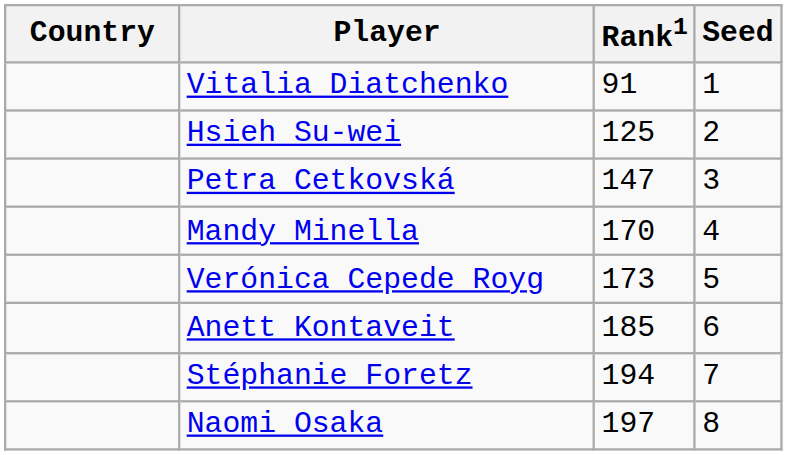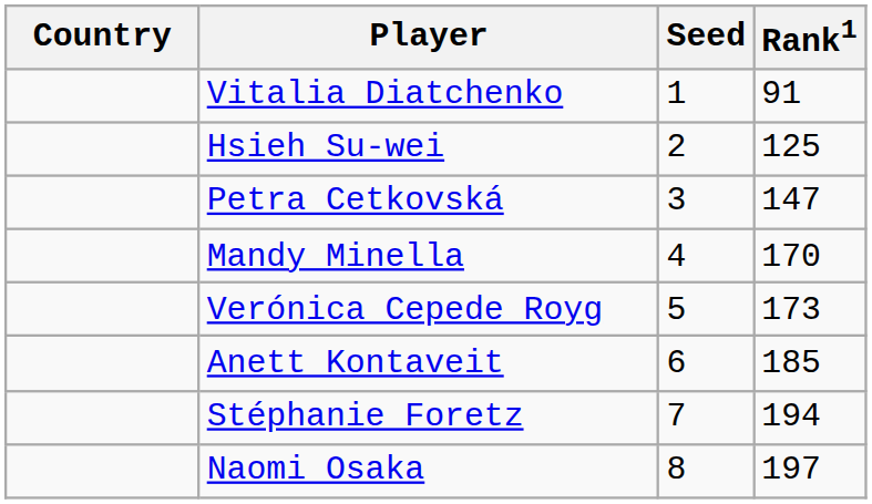 <table class="sortable wikitable">
 <tr>
 <th width="70">Country</th>
 <th width="175">Player</th>
+<th>Seed</th>
 <th>Rank<sup>1</sup></th>
-<th>Seed</th>
 </tr>
 <tr>
 <td></td>
 <td><a href='#'>Vitalia Diatchenko</a></td>
+<td>1</td>
 <td>91</td>
-<td>1</td>
 </tr>
 <tr>
 <td></td>
 <td><a href='#'>Hsieh Su-wei</a></td>
+<td>2</td>
 <td>125</td>
-<td>2</td>
 </tr>
 <tr>
 <td></td>
 <td><a href='#'>Petra Cetkovská</a></td>
+<td>3</td>
 <td>147</td>
-<td>3</td>
 </tr>
 <tr>
 <td></td>
 <td><a href='#'>Mandy Minella</a></td>
+<td>4</td>
 <td>170</td>
-<td>4</td>
 </tr>
 <tr>
 <td></td>
 <td><a href='#'>Verónica Cepede Royg</a></td>
+<td>5</td>
 <td>173</td>
-<td>5</td>
 </tr>
 <tr>
 <td></td>
 <td><a href='#'>Anett Kontaveit</a></td>
+<td>6</td>
 <td>185</td>
-<td>6</td>
 </tr>
 <tr>
 <td></td>
 <td><a href='#'>Stéphanie Foretz</a></td>
+<td>7</td>
 <td>194</td>
-<td>7</td>
 </tr>
 <tr>
 <td></td>
 <td><a href='#'>Naomi Osaka</a></td>
+<td>8</td>
 <td>197</td>
-<td>8</td>
 </tr>
 </table>
